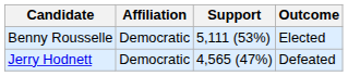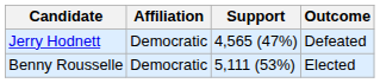 <table class="wikitable">
 <tr>
 <th>Candidate</th>
 <th>Affiliation</th>
 <th>Support</th>
 <th>Outcome</th>
 </tr>
 <tr>
+<td bgcolor=#DDEEFF><a href='#'>Jerry Hodnett</a></td>
+<td bgcolor=#DDEEFF>Democratic</td>
+<td bgcolor=#DDEEFF>4,565 (47%)</td>
+<td bgcolor=#DDEEFF>Defeated</td>
+</tr>
+<tr>
 <td bgcolor=#DDEEFF>Benny Rousselle</td>
 <td bgcolor=#DDEEFF>Democratic</td>
 <td bgcolor=#DDEEFF>5,111 (53%)</td>
 <td bgcolor=#DDEEFF>Elected</td>
 </tr>
-<tr>
-<td bgcolor=#DDEEFF><a href='#'>Jerry Hodnett</a></td>
-<td bgcolor=#DDEEFF>Democratic</td>
-<td bgcolor=#DDEEFF>4,565 (47%)</td>
-<td bgcolor=#DDEEFF>Defeated</td>
-</tr>
 </table>
